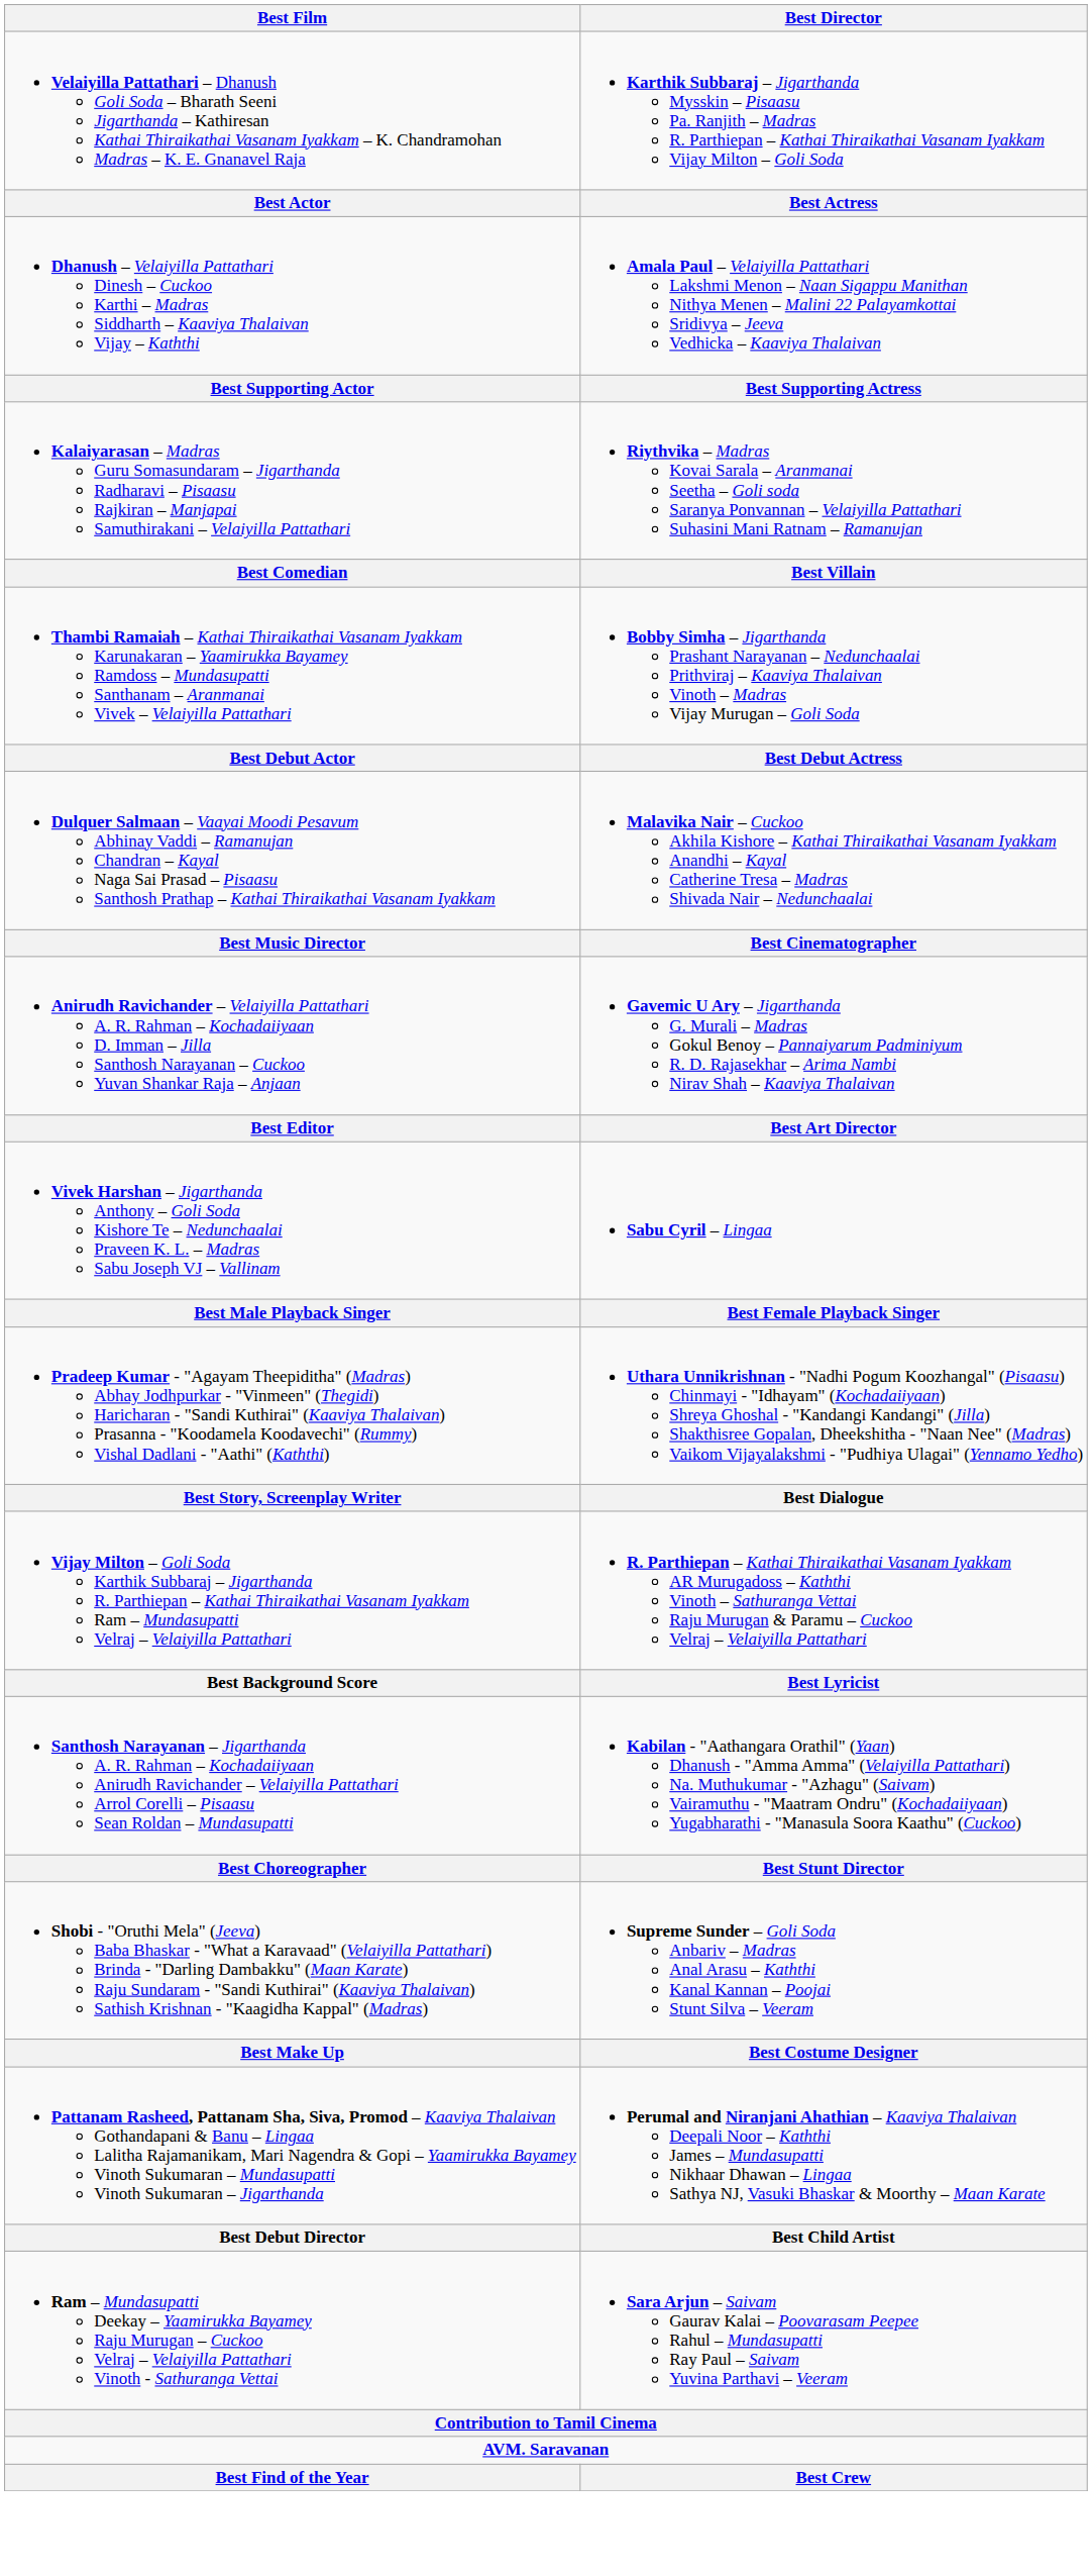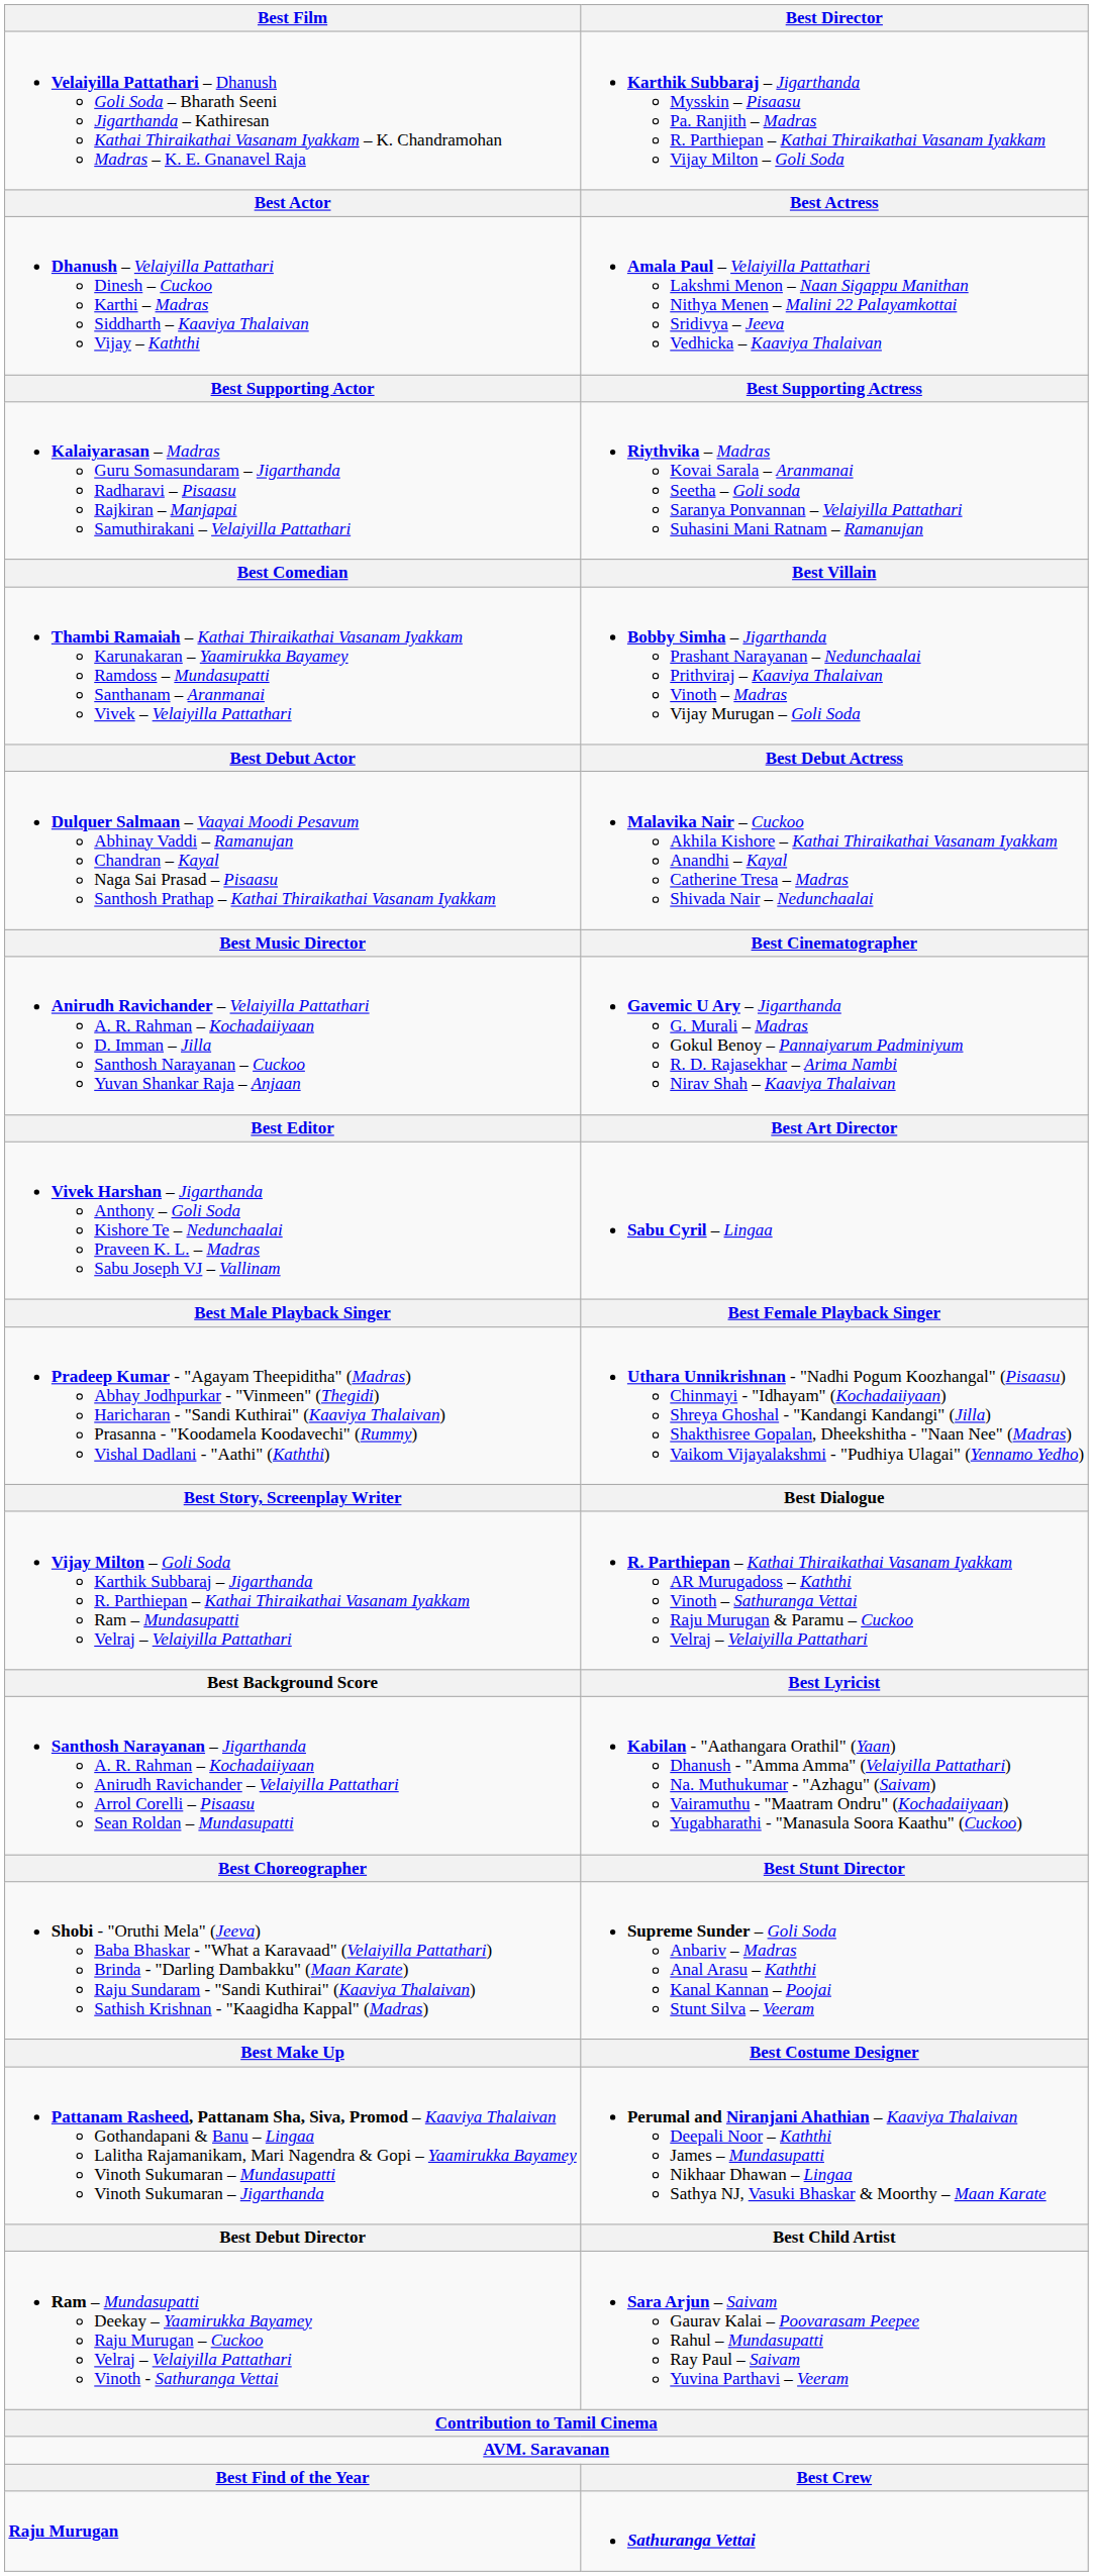 <table class="wikitable" |>
 <tr>
 <th align="center"><a href='#'>Best Film</a></th>
 <th align="center"><a href='#'>Best Director</a></th>
 </tr>
 <tr>
 <td><br><ul><li><strong><a href='#'>Velaiyilla Pattathari</a></strong> – <a href='#'>Dhanush</a><ul><li><em><a href='#'>Goli Soda</a></em> – Bharath Seeni</li><li><em><a href='#'>Jigarthanda</a></em> – Kathiresan</li><li><em><a href='#'>Kathai Thiraikathai Vasanam Iyakkam</a></em> – K. Chandramohan</li><li><em><a href='#'>Madras</a></em> – <a href='#'>K. E. Gnanavel Raja</a></li></ul></li></ul></td>
 <td><br><ul><li><strong><a href='#'>Karthik Subbaraj</a></strong> – <em><a href='#'>Jigarthanda</a></em><ul><li><a href='#'>Mysskin</a> – <em><a href='#'>Pisaasu</a></em></li><li><a href='#'>Pa. Ranjith</a> – <em><a href='#'>Madras</a></em></li><li><a href='#'>R. Parthiepan</a> – <em><a href='#'>Kathai Thiraikathai Vasanam Iyakkam</a></em></li><li><a href='#'>Vijay Milton</a> – <em><a href='#'>Goli Soda</a></em></li></ul></li></ul></td>
 </tr>
 <tr>
 <th align="center"><a href='#'>Best Actor</a></th>
 <th align="center"><a href='#'>Best Actress</a></th>
 </tr>
 <tr>
 <td><br><ul><li><strong><a href='#'>Dhanush</a></strong> – <em><a href='#'>Velaiyilla Pattathari</a></em><ul><li><a href='#'>Dinesh</a> – <em><a href='#'>Cuckoo</a></em></li><li><a href='#'>Karthi</a> – <em><a href='#'>Madras</a></em></li><li><a href='#'>Siddharth</a> – <em><a href='#'>Kaaviya Thalaivan</a></em></li><li><a href='#'>Vijay</a> – <em><a href='#'>Kaththi</a></em></li></ul></li></ul></td>
 <td><br><ul><li><strong><a href='#'>Amala Paul</a></strong> – <em><a href='#'>Velaiyilla Pattathari</a></em><ul><li><a href='#'>Lakshmi Menon</a> – <em><a href='#'>Naan Sigappu Manithan</a></em></li><li><a href='#'>Nithya Menen</a> – <em><a href='#'>Malini 22 Palayamkottai</a></em></li><li><a href='#'>Sridivya</a> – <em><a href='#'>Jeeva</a></em></li><li><a href='#'>Vedhicka</a> – <em><a href='#'>Kaaviya Thalaivan</a></em></li></ul></li></ul></td>
 </tr>
 <tr>
 <th align="center"><a href='#'>Best Supporting Actor</a></th>
 <th align="center"><a href='#'>Best Supporting Actress</a></th>
 </tr>
 <tr>
 <td><br><ul><li><strong><a href='#'>Kalaiyarasan</a></strong> – <em><a href='#'>Madras</a></em><ul><li><a href='#'>Guru Somasundaram</a> – <em><a href='#'>Jigarthanda</a></em></li><li><a href='#'>Radharavi</a> – <em><a href='#'>Pisaasu</a></em></li><li><a href='#'>Rajkiran</a> – <em><a href='#'>Manjapai</a></em></li><li><a href='#'>Samuthirakani</a> – <em><a href='#'>Velaiyilla Pattathari</a></em></li></ul></li></ul></td>
 <td><br><ul><li><strong><a href='#'>Riythvika</a></strong> – <em><a href='#'>Madras</a></em><ul><li><a href='#'>Kovai Sarala</a> – <em><a href='#'>Aranmanai</a></em></li><li><a href='#'>Seetha</a> – <em><a href='#'>Goli soda</a></em></li><li><a href='#'>Saranya Ponvannan</a> – <em><a href='#'>Velaiyilla Pattathari</a></em></li><li><a href='#'>Suhasini Mani Ratnam</a> – <em><a href='#'>Ramanujan</a></em></li></ul></li></ul></td>
 </tr>
 <tr>
 <th align="center"><a href='#'>Best Comedian</a></th>
 <th align="center"><a href='#'>Best Villain</a></th>
 </tr>
 <tr>
 <td><br><ul><li><strong><a href='#'>Thambi Ramaiah</a></strong> – <em><a href='#'>Kathai Thiraikathai Vasanam Iyakkam</a></em><ul><li><a href='#'>Karunakaran</a> – <em><a href='#'>Yaamirukka Bayamey</a></em></li><li><a href='#'>Ramdoss</a> – <em><a href='#'>Mundasupatti</a></em></li><li><a href='#'>Santhanam</a> – <em><a href='#'>Aranmanai</a></em></li><li><a href='#'>Vivek</a> – <em><a href='#'>Velaiyilla Pattathari</a></em></li></ul></li></ul></td>
 <td><br><ul><li><strong><a href='#'>Bobby Simha</a></strong> – <em><a href='#'>Jigarthanda</a></em><ul><li><a href='#'>Prashant Narayanan</a> – <em><a href='#'>Nedunchaalai</a></em></li><li><a href='#'>Prithviraj</a> – <em><a href='#'>Kaaviya Thalaivan</a></em></li><li><a href='#'>Vinoth</a> – <em><a href='#'>Madras</a></em></li><li>Vijay Murugan – <em><a href='#'>Goli Soda</a></em></li></ul></li></ul></td>
 </tr>
 <tr>
 <th align="center"><a href='#'>Best Debut Actor</a></th>
 <th align="center"><a href='#'>Best Debut Actress</a></th>
 </tr>
 <tr>
 <td><br><ul><li><strong><a href='#'>Dulquer Salmaan</a></strong> – <em><a href='#'>Vaayai Moodi Pesavum</a></em><ul><li><a href='#'>Abhinay Vaddi</a> – <em><a href='#'>Ramanujan</a></em></li><li><a href='#'>Chandran</a> – <em><a href='#'>Kayal</a></em></li><li>Naga Sai Prasad – <em><a href='#'>Pisaasu</a></em></li><li><a href='#'>Santhosh Prathap</a> – <em><a href='#'>Kathai Thiraikathai Vasanam Iyakkam</a></em></li></ul></li></ul></td>
 <td><br><ul><li><strong><a href='#'>Malavika Nair</a></strong> – <em><a href='#'>Cuckoo</a></em><ul><li><a href='#'>Akhila Kishore</a> – <em><a href='#'>Kathai Thiraikathai Vasanam Iyakkam</a></em></li><li><a href='#'>Anandhi</a> – <em><a href='#'>Kayal</a></em></li><li><a href='#'>Catherine Tresa</a> – <em><a href='#'>Madras</a></em></li><li><a href='#'>Shivada Nair</a> – <em><a href='#'>Nedunchaalai</a></em></li></ul></li></ul></td>
 </tr>
 <tr>
 <th align="center"><a href='#'>Best Music Director</a></th>
 <th align="center"><a href='#'>Best Cinematographer</a></th>
 </tr>
 <tr>
 <td><br><ul><li><strong><a href='#'>Anirudh Ravichander</a></strong> – <em><a href='#'>Velaiyilla Pattathari</a></em><ul><li><a href='#'>A. R. Rahman</a> – <em><a href='#'>Kochadaiiyaan</a></em></li><li><a href='#'>D. Imman</a> – <em><a href='#'>Jilla</a></em></li><li><a href='#'>Santhosh Narayanan</a> – <em><a href='#'>Cuckoo</a></em></li><li><a href='#'>Yuvan Shankar Raja</a> – <em><a href='#'>Anjaan</a></em></li></ul></li></ul></td>
 <td><br><ul><li><strong><a href='#'>Gavemic U Ary</a></strong> – <em><a href='#'>Jigarthanda</a></em><ul><li><a href='#'>G. Murali</a> – <em><a href='#'>Madras</a></em></li><li>Gokul Benoy – <em><a href='#'>Pannaiyarum Padminiyum</a></em></li><li><a href='#'>R. D. Rajasekhar</a> – <em><a href='#'>Arima Nambi</a></em></li><li><a href='#'>Nirav Shah</a> – <em><a href='#'>Kaaviya Thalaivan</a></em></li></ul></li></ul></td>
 </tr>
 <tr>
 <th align="center"><a href='#'>Best Editor</a></th>
 <th align="center"><a href='#'>Best Art Director</a></th>
 </tr>
 <tr>
 <td><br><ul><li><strong><a href='#'>Vivek Harshan</a></strong> – <em><a href='#'>Jigarthanda</a></em><ul><li><a href='#'>Anthony</a> – <em><a href='#'>Goli Soda</a></em></li><li><a href='#'>Kishore Te</a> – <em><a href='#'>Nedunchaalai</a></em></li><li><a href='#'>Praveen K. L.</a> – <em><a href='#'>Madras</a></em></li><li><a href='#'>Sabu Joseph VJ</a> – <em><a href='#'>Vallinam</a></em></li></ul></li></ul></td>
 <td><br><ul><li><strong><a href='#'>Sabu Cyril</a></strong> – <em><a href='#'>Lingaa</a></em></li></ul></td>
 </tr>
 <tr>
 <th align="center"><a href='#'>Best Male Playback Singer</a></th>
 <th align="center"><a href='#'>Best Female Playback Singer</a></th>
 </tr>
 <tr>
 <td><br><ul><li><strong><a href='#'>Pradeep Kumar</a></strong> - "Agayam Theepiditha" (<em><a href='#'>Madras</a></em>)<ul><li><a href='#'>Abhay Jodhpurkar</a> - "Vinmeen" (<em><a href='#'>Thegidi</a></em>)</li><li><a href='#'>Haricharan</a> - "Sandi Kuthirai" (<em><a href='#'>Kaaviya Thalaivan</a></em>)</li><li>Prasanna - "Koodamela Koodavechi" (<em><a href='#'>Rummy</a></em>)</li><li><a href='#'>Vishal Dadlani</a> - "Aathi" (<em><a href='#'>Kaththi</a></em>)</li></ul></li></ul></td>
 <td><br><ul><li><strong><a href='#'>Uthara Unnikrishnan</a></strong> - "Nadhi Pogum Koozhangal" (<em><a href='#'>Pisaasu</a></em>)<ul><li><a href='#'>Chinmayi</a> - "Idhayam" (<em><a href='#'>Kochadaiiyaan</a></em>)</li><li><a href='#'>Shreya Ghoshal</a> - "Kandangi Kandangi" (<em><a href='#'>Jilla</a></em>)</li><li><a href='#'>Shakthisree Gopalan</a>, Dheekshitha - "Naan Nee" (<em><a href='#'>Madras</a></em>)</li><li><a href='#'>Vaikom Vijayalakshmi</a> - "Pudhiya Ulagai" (<em><a href='#'>Yennamo Yedho</a></em>)</li></ul></li></ul></td>
 </tr>
 <tr>
 <th align="center"><a href='#'>Best Story, Screenplay Writer</a></th>
 <th align="center">Best Dialogue</th>
 </tr>
 <tr>
 <td><br><ul><li><strong><a href='#'>Vijay Milton</a></strong> – <em><a href='#'>Goli Soda</a></em><ul><li><a href='#'>Karthik Subbaraj</a> – <em><a href='#'>Jigarthanda</a></em></li><li><a href='#'>R. Parthiepan</a> – <em><a href='#'>Kathai Thiraikathai Vasanam Iyakkam</a></em></li><li>Ram – <em><a href='#'>Mundasupatti</a></em></li><li><a href='#'>Velraj</a> – <em><a href='#'>Velaiyilla Pattathari</a></em></li></ul></li></ul></td>
 <td><br><ul><li><strong><a href='#'>R. Parthiepan</a></strong> – <em><a href='#'>Kathai Thiraikathai Vasanam Iyakkam</a></em><ul><li><a href='#'>AR Murugadoss</a> – <em><a href='#'>Kaththi</a></em></li><li><a href='#'>Vinoth</a> – <em><a href='#'>Sathuranga Vettai</a></em></li><li><a href='#'>Raju Murugan</a> & Paramu – <em><a href='#'>Cuckoo</a></em></li><li><a href='#'>Velraj</a> – <em><a href='#'>Velaiyilla Pattathari</a></em></li></ul></li></ul></td>
 </tr>
 <tr>
 <th align="center">Best Background Score</th>
 <th align="center"><a href='#'>Best Lyricist</a></th>
 </tr>
 <tr>
 <td><br><ul><li><strong><a href='#'>Santhosh Narayanan</a></strong> – <em><a href='#'>Jigarthanda</a></em><ul><li><a href='#'>A. R. Rahman</a> – <em><a href='#'>Kochadaiiyaan</a></em></li><li><a href='#'>Anirudh Ravichander</a> – <em><a href='#'>Velaiyilla Pattathari</a></em></li><li><a href='#'>Arrol Corelli</a> – <em><a href='#'>Pisaasu</a></em></li><li><a href='#'>Sean Roldan</a> – <em><a href='#'>Mundasupatti</a></em></li></ul></li></ul></td>
 <td><br><ul><li><strong><a href='#'>Kabilan</a></strong> - "Aathangara Orathil" (<em><a href='#'>Yaan</a></em>)<ul><li><a href='#'>Dhanush</a> - "Amma Amma" (<em><a href='#'>Velaiyilla Pattathari</a></em>)</li><li><a href='#'>Na. Muthukumar</a> - "Azhagu" (<em><a href='#'>Saivam</a></em>)</li><li><a href='#'>Vairamuthu</a> - "Maatram Ondru" (<em><a href='#'>Kochadaiiyaan</a></em>)</li><li><a href='#'>Yugabharathi</a> - "Manasula Soora Kaathu" (<em><a href='#'>Cuckoo</a></em>)</li></ul></li></ul></td>
 </tr>
 <tr>
 <th align="center"><a href='#'>Best Choreographer</a></th>
 <th align="center"><a href='#'>Best Stunt Director</a></th>
 </tr>
 <tr>
 <td><br><ul><li><strong>Shobi</strong> - "Oruthi Mela" (<em><a href='#'>Jeeva</a></em>)<ul><li><a href='#'>Baba Bhaskar</a> - "What a Karavaad" (<em><a href='#'>Velaiyilla Pattathari</a></em>)</li><li><a href='#'>Brinda</a> - "Darling Dambakku" (<em><a href='#'>Maan Karate</a></em>)</li><li><a href='#'>Raju Sundaram</a> - "Sandi Kuthirai" (<em><a href='#'>Kaaviya Thalaivan</a></em>)</li><li><a href='#'>Sathish Krishnan</a> - "Kaagidha Kappal" (<em><a href='#'>Madras</a></em>)</li></ul></li></ul></td>
 <td><br><ul><li><strong>Supreme Sunder</strong> – <em><a href='#'>Goli Soda</a></em><ul><li><a href='#'>Anbariv</a> – <em><a href='#'>Madras</a></em></li><li><a href='#'>Anal Arasu</a> – <em><a href='#'>Kaththi</a></em></li><li><a href='#'>Kanal Kannan</a> – <em><a href='#'>Poojai</a></em></li><li><a href='#'>Stunt Silva</a> – <em><a href='#'>Veeram</a></em></li></ul></li></ul></td>
 </tr>
 <tr>
 <th align="center"><a href='#'>Best Make Up</a></th>
 <th align="center"><a href='#'>Best Costume Designer</a></th>
 </tr>
 <tr>
 <td><br><ul><li><strong><a href='#'>Pattanam Rasheed</a>, Pattanam Sha, Siva, Promod</strong> – <em><a href='#'>Kaaviya Thalaivan</a></em><ul><li>Gothandapani & <a href='#'>Banu</a> – <em><a href='#'>Lingaa</a></em></li><li>Lalitha Rajamanikam, Mari Nagendra & Gopi – <em><a href='#'>Yaamirukka Bayamey</a></em></li><li>Vinoth Sukumaran – <em><a href='#'>Mundasupatti</a></em></li><li>Vinoth Sukumaran – <em><a href='#'>Jigarthanda</a></em></li></ul></li></ul></td>
 <td><br><ul><li><strong>Perumal and <a href='#'>Niranjani Ahathian</a></strong> – <em><a href='#'>Kaaviya Thalaivan</a></em><ul><li><a href='#'>Deepali Noor</a> – <em><a href='#'>Kaththi</a></em></li><li>James – <em><a href='#'>Mundasupatti</a></em></li><li>Nikhaar Dhawan – <em><a href='#'>Lingaa</a></em></li><li>Sathya NJ, <a href='#'>Vasuki Bhaskar</a> & Moorthy – <em><a href='#'>Maan Karate</a></em></li></ul></li></ul></td>
 </tr>
 <tr>
 <th align="center">Best Debut Director</th>
 <th align="center">Best Child Artist</th>
 </tr>
 <tr>
 <td><br><ul><li><strong>Ram</strong> – <em><a href='#'>Mundasupatti</a></em><ul><li>Deekay – <em><a href='#'>Yaamirukka Bayamey</a></em></li><li><a href='#'>Raju Murugan</a> – <em><a href='#'>Cuckoo</a></em></li><li><a href='#'>Velraj</a> – <em><a href='#'>Velaiyilla Pattathari</a></em></li><li><a href='#'>Vinoth</a> - <em><a href='#'>Sathuranga Vettai</a></em></li></ul></li></ul></td>
 <td><br><ul><li><strong><a href='#'>Sara Arjun</a></strong> – <em><a href='#'>Saivam</a></em><ul><li>Gaurav Kalai – <em><a href='#'>Poovarasam Peepee</a></em></li><li>Rahul – <em><a href='#'>Mundasupatti</a></em></li><li>Ray Paul – <em><a href='#'>Saivam</a></em></li><li><a href='#'>Yuvina Parthavi</a> – <em><a href='#'>Veeram</a></em></li></ul></li></ul></td>
 </tr>
 <tr>
 <th colspan="2" align="center"><a href='#'>Contribution to Tamil Cinema</a></th>
 </tr>
 <tr>
 <td colspan="2" align="center"><strong><a href='#'>AVM. Saravanan</a></strong></td>
 </tr>
 <tr>
 <th align="center"><a href='#'>Best Find of the Year</a></th>
 <th align="center"><a href='#'>Best Crew</a></th>
 </tr>
+<tr>
+<td><strong><a href='#'>Raju Murugan</a></strong></td>
+<td><br><ul><li><strong><em><a href='#'>Sathuranga Vettai</a></em></strong></li></ul></td>
+</tr>
 </table>
